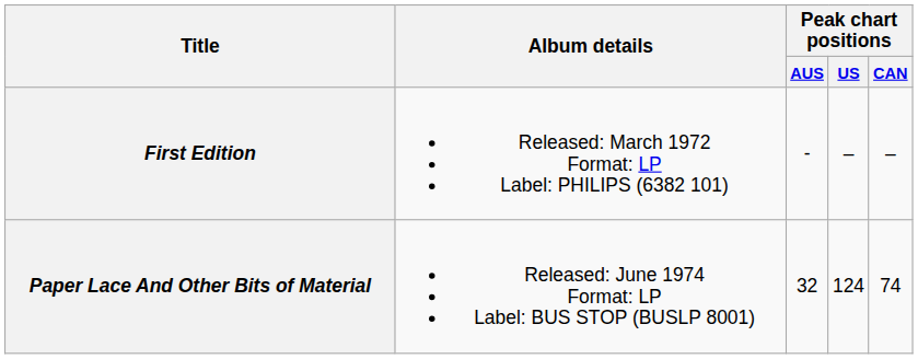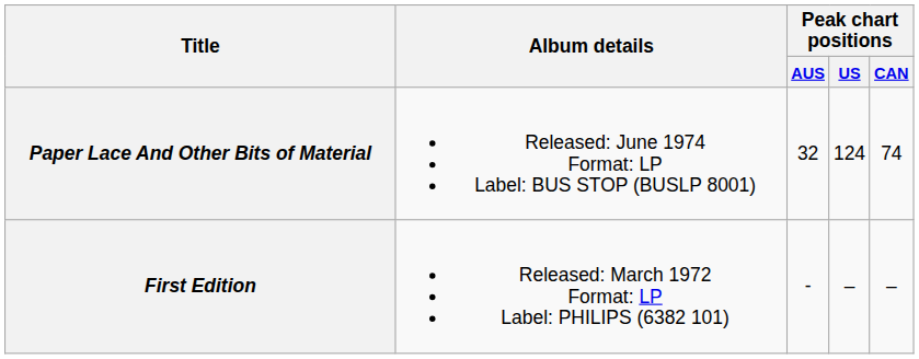 <table class="wikitable plainrowheaders" style="text-align:center;" border="1">
 <tr>
 <th scope="col" rowspan="2" style="width:20em;">Title</th>
 <th scope="col" rowspan="2" style="width:20em;">Album details</th>
 <th scope="col" colspan="3">Peak chart<br>positions</th>
 </tr>
 <tr>
 <th scope="col" style="text-align:center;"><small><a href='#'>AUS</a></small><br></th>
 <th scope="col" style="text-align:center;"><small><a href='#'>US</a></small><br></th>
 <th scope="col" style="text-align:center;"><small><a href='#'>CAN</a></small><br></th>
 </tr>
 <tr>
+<th scope="row"><em>Paper Lace And Other Bits of Material</em></th>
+<td><br><ul><li>Released: June 1974</li><li>Format: LP</li><li>Label: BUS STOP (BUSLP 8001)</li></ul></td>
+<td align="center">32</td>
+<td>124</td>
+<td>74</td>
+</tr>
+<tr>
 <th scope="row"><em>First Edition</em></th>
 <td><br><ul><li>Released: March 1972</li><li>Format: <a href='#'>LP</a></li><li>Label: PHILIPS (6382 101)</li></ul></td>
 <td align="center">-</td>
 <td>–</td>
 <td>–</td>
 </tr>
-<tr>
-<th scope="row"><em>Paper Lace And Other Bits of Material</em></th>
-<td><br><ul><li>Released: June 1974</li><li>Format: LP</li><li>Label: BUS STOP (BUSLP 8001)</li></ul></td>
-<td align="center">32</td>
-<td>124</td>
-<td>74</td>
-</tr>
 </table>
